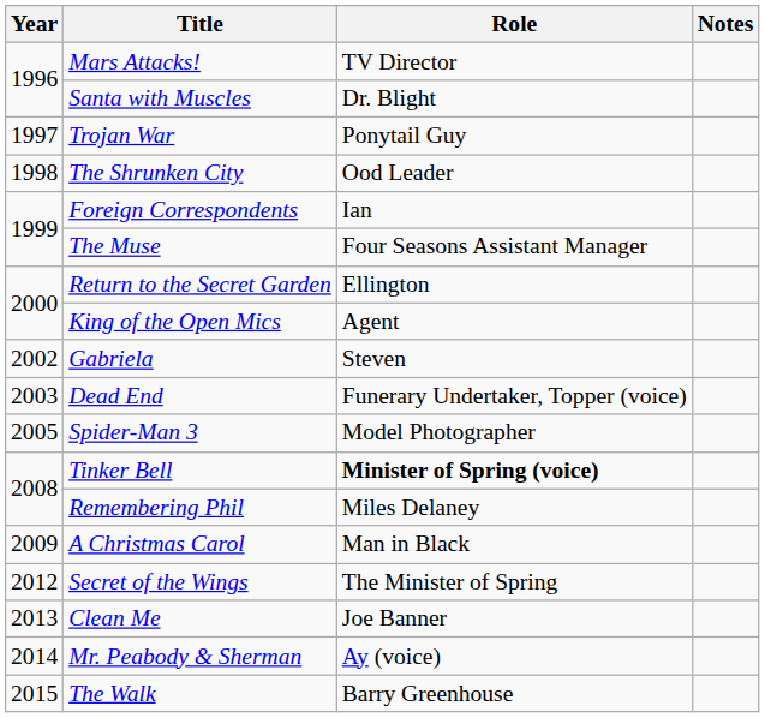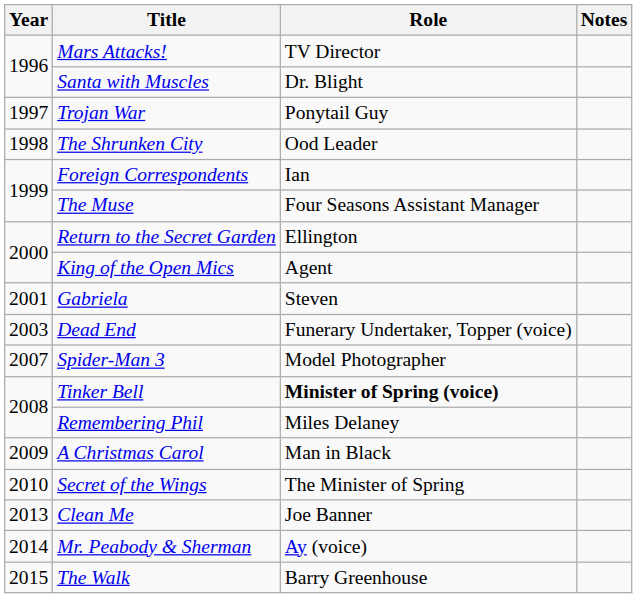 <table class="wikitable">
 <tr>
 <th>Year</th>
 <th>Title</th>
 <th>Role</th>
 <th>Notes</th>
 </tr>
 <tr>
 <td rowspan=2>1996</td>
 <td><em><a href='#'>Mars Attacks!</a></em></td>
 <td>TV Director</td>
 <td></td>
 </tr>
 <tr>
 <td><em><a href='#'>Santa with Muscles</a></em></td>
 <td>Dr. Blight</td>
 <td></td>
 </tr>
 <tr>
 <td>1997</td>
 <td><em><a href='#'>Trojan War</a></em></td>
 <td>Ponytail Guy</td>
 <td></td>
 </tr>
 <tr>
 <td>1998</td>
 <td><em><a href='#'>The Shrunken City</a></em></td>
 <td>Ood Leader</td>
 <td></td>
 </tr>
 <tr>
 <td rowspan=2>1999</td>
 <td><em><a href='#'>Foreign Correspondents</a></em></td>
 <td>Ian</td>
 <td></td>
 </tr>
 <tr>
 <td><em><a href='#'>The Muse</a></em></td>
 <td>Four Seasons Assistant Manager</td>
 <td></td>
 </tr>
 <tr>
 <td rowspan=2>2000</td>
 <td><em><a href='#'>Return to the Secret Garden</a></em></td>
 <td>Ellington</td>
 <td></td>
 </tr>
 <tr>
 <td><em><a href='#'>King of the Open Mics</a></em></td>
 <td>Agent</td>
 <td></td>
 </tr>
 <tr>
-<td>2002</td>
+<td>2001</td>
 <td><em><a href='#'>Gabriela</a></em></td>
 <td>Steven</td>
 <td></td>
 </tr>
 <tr>
 <td>2003</td>
 <td><em><a href='#'>Dead End</a></em></td>
 <td>Funerary Undertaker, Topper (voice)</td>
 <td></td>
 </tr>
 <tr>
-<td>2005</td>
+<td>2007</td>
 <td><em><a href='#'>Spider-Man 3</a></em></td>
 <td>Model Photographer</td>
 <td></td>
 </tr>
 <tr>
 <td rowspan=2>2008</td>
 <td><em><a href='#'>Tinker Bell</a></em></td>
 <td><strong>Minister of Spring (voice)</strong></td>
 <td></td>
 </tr>
 <tr>
 <td><em><a href='#'>Remembering Phil</a></em></td>
 <td>Miles Delaney</td>
 <td></td>
 </tr>
 <tr>
 <td>2009</td>
 <td><em><a href='#'>A Christmas Carol</a></em></td>
 <td>Man in Black</td>
 <td></td>
 </tr>
 <tr>
-<td>2012</td>
+<td>2010</td>
 <td><em> <a href='#'>Secret of the Wings</a></em></td>
 <td>The Minister of Spring</td>
 <td></td>
 </tr>
 <tr>
 <td>2013</td>
 <td><em><a href='#'>Clean Me</a></em></td>
 <td>Joe Banner</td>
 <td></td>
 </tr>
 <tr>
 <td>2014</td>
 <td><em><a href='#'>Mr. Peabody & Sherman</a></em></td>
 <td><a href='#'>Ay</a> (voice)</td>
 <td></td>
 </tr>
 <tr>
 <td>2015</td>
 <td><em><a href='#'>The Walk</a></em></td>
 <td>Barry Greenhouse</td>
 <td></td>
 </tr>
 </table>
